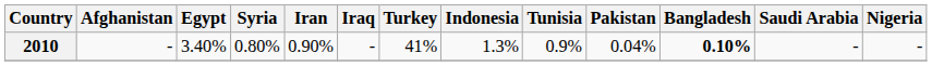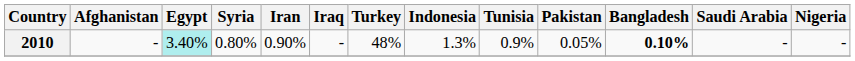 <table class=wikitable style="text-align:right">
 <tr>
 <th>Country</th>
 <th>Afghanistan</th>
 <th>Egypt</th>
 <th>Syria</th>
 <th>Iran</th>
 <th>Iraq</th>
 <th>Turkey</th>
 <th>Indonesia</th>
 <th>Tunisia</th>
 <th>Pakistan</th>
 <th>Bangladesh</th>
 <th>Saudi Arabia</th>
 <th>Nigeria</th>
 </tr>
 <tr>
 <th>2010</th>
 <td>-</td>
-<td>3.40%</td>
+<td style="background: paleturquoise;">3.40%</td>
 <td>0.80%</td>
 <td>0.90%</td>
 <td>-</td>
-<td>41%</td>
+<td>48%</td>
 <td>1.3%</td>
 <td>0.9%</td>
-<td>0.04%</td>
+<td>0.05%</td>
 <td><strong>0.10%</strong></td>
 <td>-</td>
 <td>-</td>
 </tr>
 <tr>
 </tr>
 </table>
